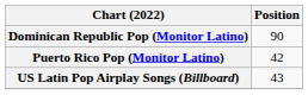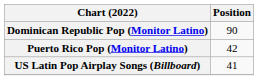 <table class="wikitable sortable plainrowheaders">
 <tr>
 <th style="text-align:center;">Chart (2022)</th>
 <th style="text-align:center;">Position</th>
 </tr>
 <tr>
 <th scope="row">Dominican Republic Pop (<a href='#'>Monitor Latino</a>)</th>
 <td style="text-align:center;">90</td>
 </tr>
 <tr>
 <th scope="row">Puerto Rico Pop (<a href='#'>Monitor Latino</a>)</th>
 <td style="text-align:center;">42</td>
 </tr>
 <tr>
 <th scope="row">US Latin Pop Airplay Songs (<em>Billboard</em>)</th>
-<td style="text-align:center;">43</td>
+<td style="text-align:center;">41</td>
 </tr>
 <tr>
 </tr>
 </table>
